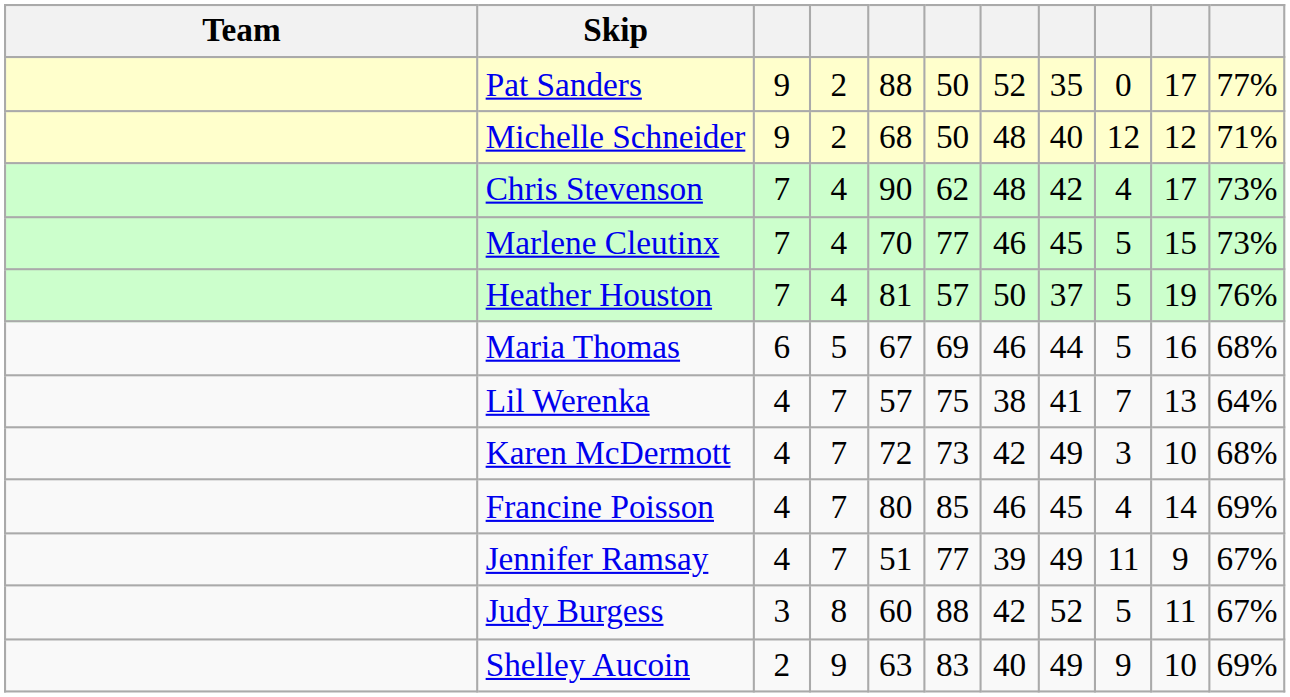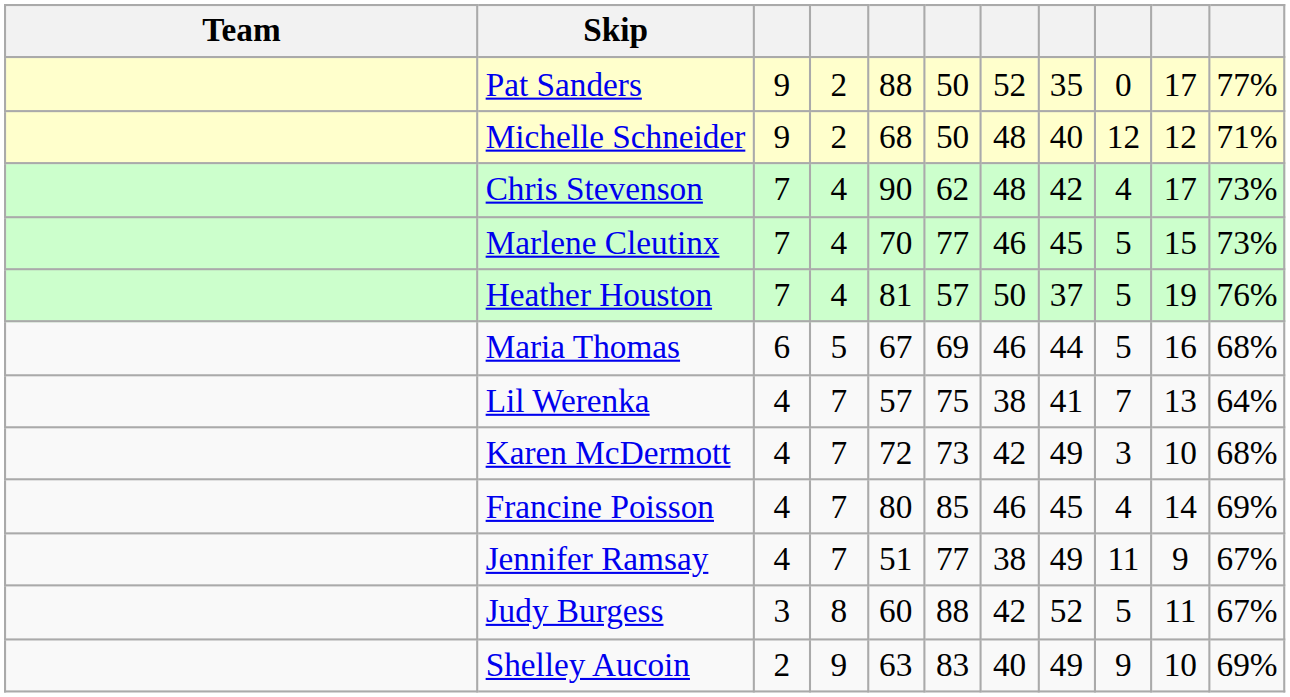 <table class="wikitable" style="text-align: center;">
 <tr>
 <th bgcolor="#efefef" width="220">Team</th>
 <th bgcolor="#efefef" width="125">Skip</th>
 <th width=20></th>
 <th width=20></th>
 <th width=20></th>
 <th width=20></th>
 <th width=20></th>
 <th width=20></th>
 <th width=20></th>
 <th width=20></th>
 <th width=20></th>
 </tr>
 <tr bgcolor="#ffc">
 <td style="text-align: left;"></td>
 <td style="text-align: left;"><a href='#'>Pat Sanders</a></td>
 <td>9</td>
 <td>2</td>
 <td>88</td>
 <td>50</td>
 <td>52</td>
 <td>35</td>
 <td>0</td>
 <td>17</td>
 <td>77%</td>
 </tr>
 <tr bgcolor="#ffc">
 <td style="text-align: left;"></td>
 <td style="text-align: left;"><a href='#'>Michelle Schneider</a></td>
 <td>9</td>
 <td>2</td>
 <td>68</td>
 <td>50</td>
 <td>48</td>
 <td>40</td>
 <td>12</td>
 <td>12</td>
 <td>71%</td>
 </tr>
 <tr bgcolor="#ccffcc">
 <td style="text-align: left;"></td>
 <td style="text-align: left;"><a href='#'>Chris Stevenson</a></td>
 <td>7</td>
 <td>4</td>
 <td>90</td>
 <td>62</td>
 <td>48</td>
 <td>42</td>
 <td>4</td>
 <td>17</td>
 <td>73%</td>
 </tr>
 <tr bgcolor="#ccffcc">
 <td style="text-align: left;"></td>
 <td style="text-align: left;"><a href='#'>Marlene Cleutinx</a></td>
 <td>7</td>
 <td>4</td>
 <td>70</td>
 <td>77</td>
 <td>46</td>
 <td>45</td>
 <td>5</td>
 <td>15</td>
 <td>73%</td>
 </tr>
 <tr bgcolor="#ccffcc">
 <td style="text-align: left;"></td>
 <td style="text-align: left;"><a href='#'>Heather Houston</a></td>
 <td>7</td>
 <td>4</td>
 <td>81</td>
 <td>57</td>
 <td>50</td>
 <td>37</td>
 <td>5</td>
 <td>19</td>
 <td>76%</td>
 </tr>
 <tr>
 <td style="text-align: left;"></td>
 <td style="text-align: left;"><a href='#'>Maria Thomas</a></td>
 <td>6</td>
 <td>5</td>
 <td>67</td>
 <td>69</td>
 <td>46</td>
 <td>44</td>
 <td>5</td>
 <td>16</td>
 <td>68%</td>
 </tr>
 <tr>
 <td style="text-align: left;"></td>
 <td style="text-align: left;"><a href='#'>Lil Werenka</a></td>
 <td>4</td>
 <td>7</td>
 <td>57</td>
 <td>75</td>
 <td>38</td>
 <td>41</td>
 <td>7</td>
 <td>13</td>
 <td>64%</td>
 </tr>
 <tr>
 <td style="text-align: left;"></td>
 <td style="text-align: left;"><a href='#'>Karen McDermott</a></td>
 <td>4</td>
 <td>7</td>
 <td>72</td>
 <td>73</td>
 <td>42</td>
 <td>49</td>
 <td>3</td>
 <td>10</td>
 <td>68%</td>
 </tr>
 <tr>
 <td style="text-align: left;"></td>
 <td style="text-align: left;"><a href='#'>Francine Poisson</a></td>
 <td>4</td>
 <td>7</td>
 <td>80</td>
 <td>85</td>
 <td>46</td>
 <td>45</td>
 <td>4</td>
 <td>14</td>
 <td>69%</td>
 </tr>
 <tr>
 <td style="text-align: left;"></td>
 <td style="text-align: left;"><a href='#'>Jennifer Ramsay</a></td>
 <td>4</td>
 <td>7</td>
 <td>51</td>
 <td>77</td>
-<td>39</td>
+<td>38</td>
 <td>49</td>
 <td>11</td>
 <td>9</td>
 <td>67%</td>
 </tr>
 <tr>
 <td style="text-align: left;"></td>
 <td style="text-align: left;"><a href='#'>Judy Burgess</a></td>
 <td>3</td>
 <td>8</td>
 <td>60</td>
 <td>88</td>
 <td>42</td>
 <td>52</td>
 <td>5</td>
 <td>11</td>
 <td>67%</td>
 </tr>
 <tr>
 <td style="text-align: left;"></td>
 <td style="text-align: left;"><a href='#'>Shelley Aucoin</a></td>
 <td>2</td>
 <td>9</td>
 <td>63</td>
 <td>83</td>
 <td>40</td>
 <td>49</td>
 <td>9</td>
 <td>10</td>
 <td>69%</td>
 </tr>
 </table>
